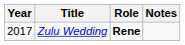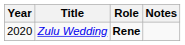 <table class="wikitable sortable">
 <tr>
 <th>Year</th>
 <th>Title</th>
 <th>Role</th>
 <th class="unsortable">Notes</th>
 </tr>
 <tr>
-<td>2017</td>
+<td>2020</td>
 <td><em><a href='#'>Zulu Wedding</a></em></td>
 <td><strong>Rene</strong></td>
 <td></td>
 </tr>
 </table>
